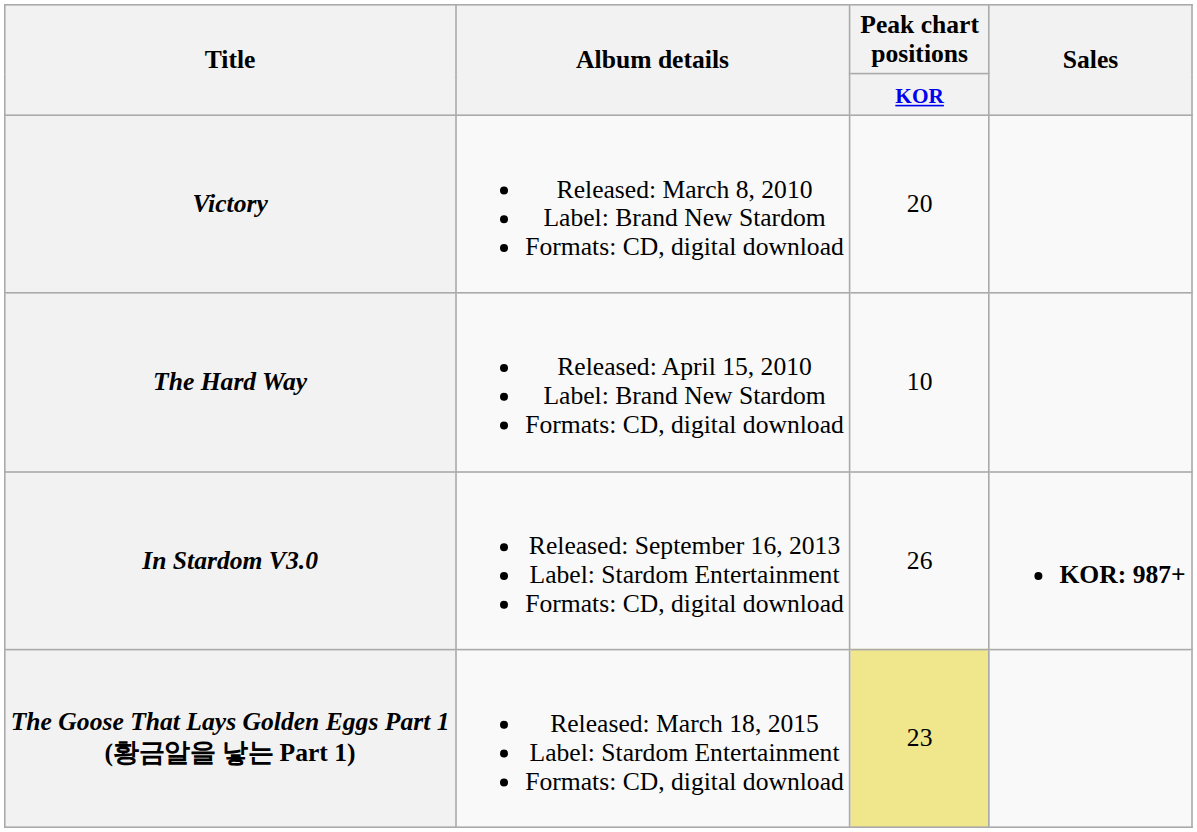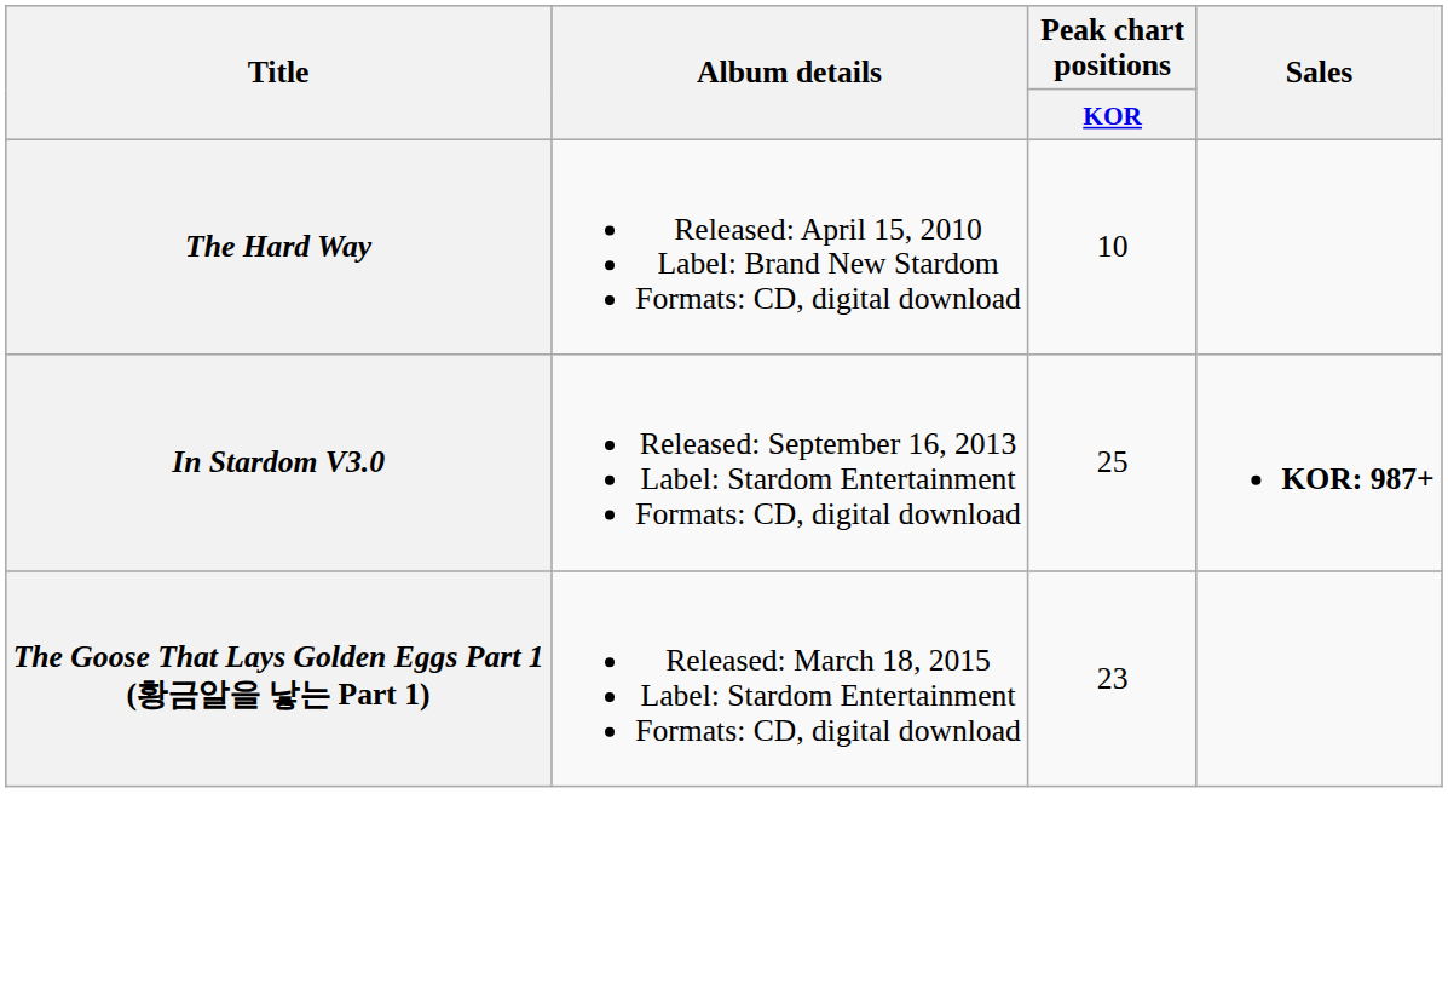 <table class="wikitable plainrowheaders" style="text-align:center;">
 <tr>
 <th scope="col" rowspan="2">Title</th>
 <th scope="col" rowspan="2">Album details</th>
 <th scope="col" colspan="1" style="width:5em;">Peak chart positions</th>
 <th scope="col" rowspan="2">Sales</th>
 </tr>
 <tr>
 <th><small><a href='#'>KOR</a></small><br></th>
 </tr>
 <tr>
-<th scope="row"><em>Victory</em></th>
-<td><br><ul><li>Released: March 8, 2010</li><li>Label: Brand New Stardom</li><li>Formats: CD, digital download</li></ul></td>
-<td>20</td>
-<td></td>
-</tr>
-<tr>
 <th scope="row"><em>The Hard Way</em><br></th>
 <td><br><ul><li>Released: April 15, 2010</li><li>Label: Brand New Stardom</li><li>Formats: CD, digital download</li></ul></td>
 <td>10</td>
 <td></td>
 </tr>
 <tr>
 <th scope="row"><em>In Stardom V3.0</em></th>
 <td><br><ul><li>Released: September 16, 2013</li><li>Label: Stardom Entertainment</li><li>Formats: CD, digital download</li></ul></td>
-<td>26</td>
+<td>25</td>
 <td><strong><br><ul><li>KOR: 987+</li></ul></strong></td>
 </tr>
 <tr>
 <th scope="row"><em>The Goose That Lays Golden Eggs Part 1</em><br>(황금알을 낳는 Part 1)</th>
 <td><br><ul><li>Released: March 18, 2015</li><li>Label: Stardom Entertainment</li><li>Formats: CD, digital download</li></ul></td>
-<td style="background: khaki;">23</td>
+<td>23</td>
 <td></td>
 </tr>
 </table>
